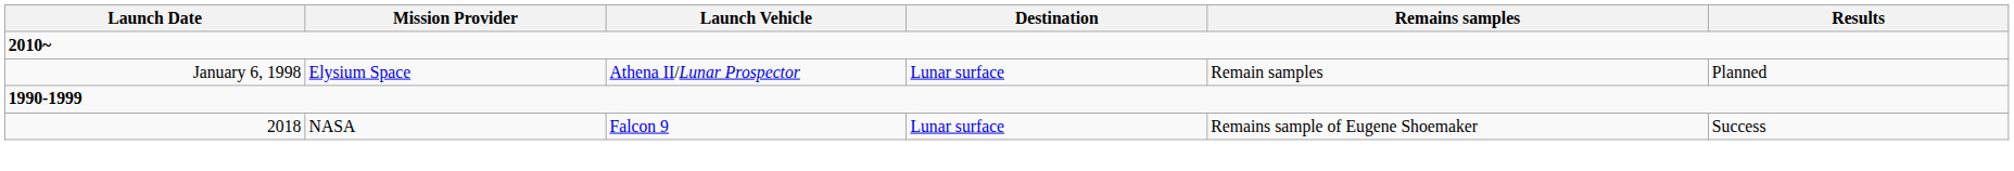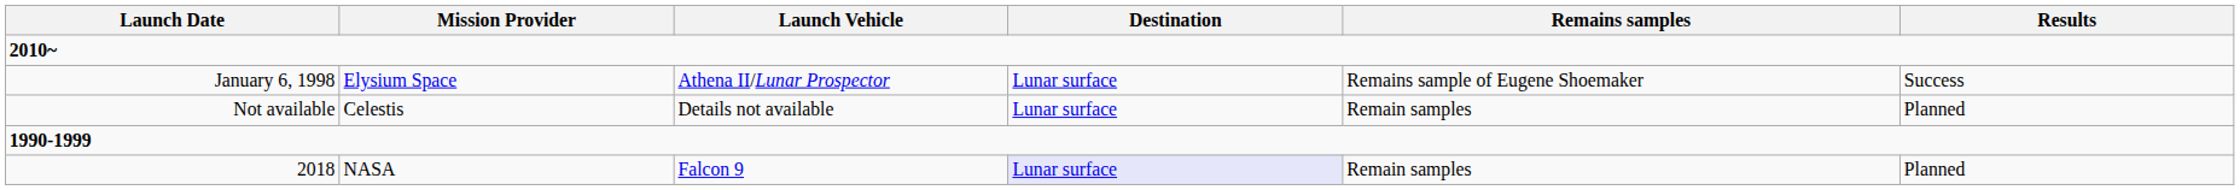 <table class="wikitable sortable" style="margin: 1em auto 1em auto;" width="95%">
 <tr>
 <th style="width:15%;"><strong>Launch Date</strong></th>
 <th style="width:15%;"><strong>Mission Provider</strong></th>
 <th style="width:15%;"><strong>Launch Vehicle</strong></th>
 <th style="width:15%;"><strong>Destination</strong></th>
 <th style="width:25%;"><strong>Remains samples</strong></th>
 <th style="width:15%;"><strong>Results</strong></th>
 </tr>
 <tr>
 <td colspan="6"><strong>2010~</strong></td>
 </tr>
 <tr>
 <td style="text-align:right">January 6, 1998</td>
 <td><a href='#'>Elysium Space</a></td>
 <td><a href='#'>Athena II</a>/<em><a href='#'>Lunar Prospector</a></em></td>
 <td><a href='#'>Lunar surface</a></td>
+<td>Remains sample of Eugene Shoemaker</td>
+<td>Success</td>
+</tr>
+<tr>
+<td style="text-align:right">Not available</td>
+<td>Celestis</td>
+<td>Details not available</td>
+<td><a href='#'>Lunar surface</a></td>
 <td>Remain samples</td>
 <td>Planned</td>
 </tr>
 <tr>
 <td colspan="6"><strong>1990-1999</strong></td>
 </tr>
 <tr>
 <td style="text-align:right">2018</td>
 <td>NASA</td>
 <td><a href='#'>Falcon 9</a></td>
-<td><a href='#'>Lunar surface</a></td>
-<td>Remains sample of Eugene Shoemaker</td>
-<td>Success</td>
+<td style="background: lavender;"><a href='#'>Lunar surface</a></td>
+<td>Remain samples</td>
+<td>Planned</td>
 </tr>
 </table>
